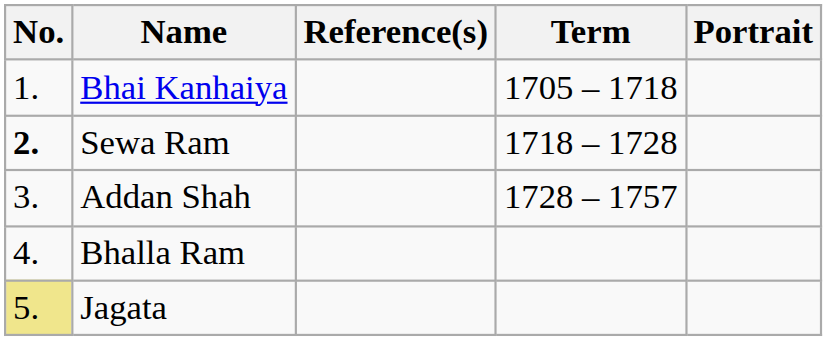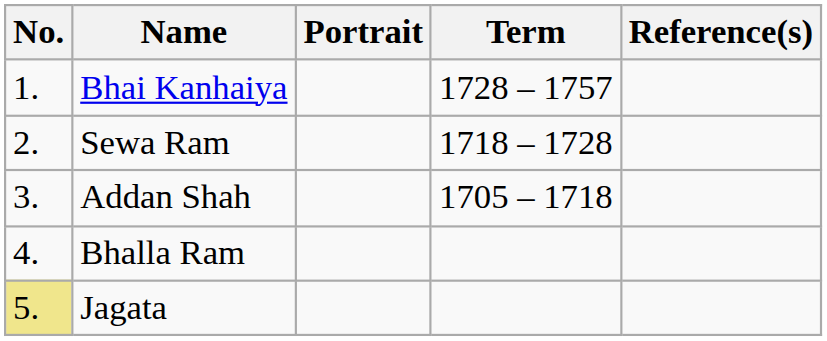 <table class="wikitable">
 <tr>
 <th>No.</th>
 <th>Name<br></th>
+<th>Portrait</th>
+<th>Term</th>
 <th>Reference(s)</th>
-<th>Term</th>
-<th>Portrait</th>
 </tr>
 <tr>
 <td>1.</td>
 <td><a href='#'>Bhai Kanhaiya</a><br></td>
 <td></td>
-<td>1705 – 1718</td>
+<td>1728 – 1757</td>
 <td></td>
 </tr>
 <tr>
-<td><strong>2.</strong></td>
+<td>2.</td>
 <td>Sewa Ram<br></td>
 <td></td>
 <td>1718 – 1728</td>
 <td></td>
 </tr>
 <tr>
 <td>3.</td>
 <td>Addan Shah<br></td>
 <td></td>
-<td>1728 – 1757</td>
+<td>1705 – 1718</td>
 <td></td>
 </tr>
 <tr>
 <td>4.</td>
 <td>Bhalla Ram<br></td>
 <td></td>
 <td></td>
 <td></td>
 </tr>
 <tr>
 <td style="background: khaki;">5.</td>
 <td>Jagata<br></td>
 <td></td>
 <td></td>
 <td></td>
 </tr>
 </table>
